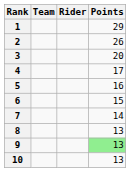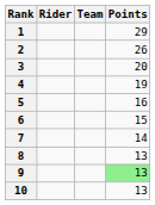 <table class="wikitable" margin-bottom:0;">
 <tr>
 <th scope="col">Rank</th>
+<th scope="col">Rider</th>
 <th scope="col">Team</th>
-<th scope="col">Rider</th>
 <th scope="col">Points</th>
 </tr>
 <tr>
 <th scope="row">1</th>
+<td> </td>
 <td></td>
-<td> </td>
 <td align="right">29</td>
 </tr>
 <tr>
 <th scope="row">2</th>
+<td> </td>
 <td></td>
-<td> </td>
 <td align="right">26</td>
 </tr>
 <tr>
 <th scope="row">3</th>
 <td></td>
 <td></td>
 <td align="right">20</td>
 </tr>
 <tr>
 <th scope="row">4</th>
 <td></td>
 <td></td>
-<td align="right">17</td>
+<td align="right">19</td>
 </tr>
 <tr>
 <th scope="row">5</th>
 <td></td>
 <td></td>
 <td align="right">16</td>
 </tr>
 <tr>
 <th scope="row">6</th>
 <td></td>
 <td></td>
 <td align="right">15</td>
 </tr>
 <tr>
 <th scope="row">7</th>
 <td></td>
 <td></td>
 <td align="right">14</td>
 </tr>
 <tr>
 <th scope="row">8</th>
 <td></td>
 <td></td>
 <td align="right">13</td>
 </tr>
 <tr>
 <th scope="row">9</th>
 <td></td>
 <td></td>
 <td align="right" style="background: lightgreen;">13</td>
 </tr>
 <tr>
 <th scope="row">10</th>
 <td></td>
 <td></td>
 <td align="right">13</td>
 </tr>
 </table>
